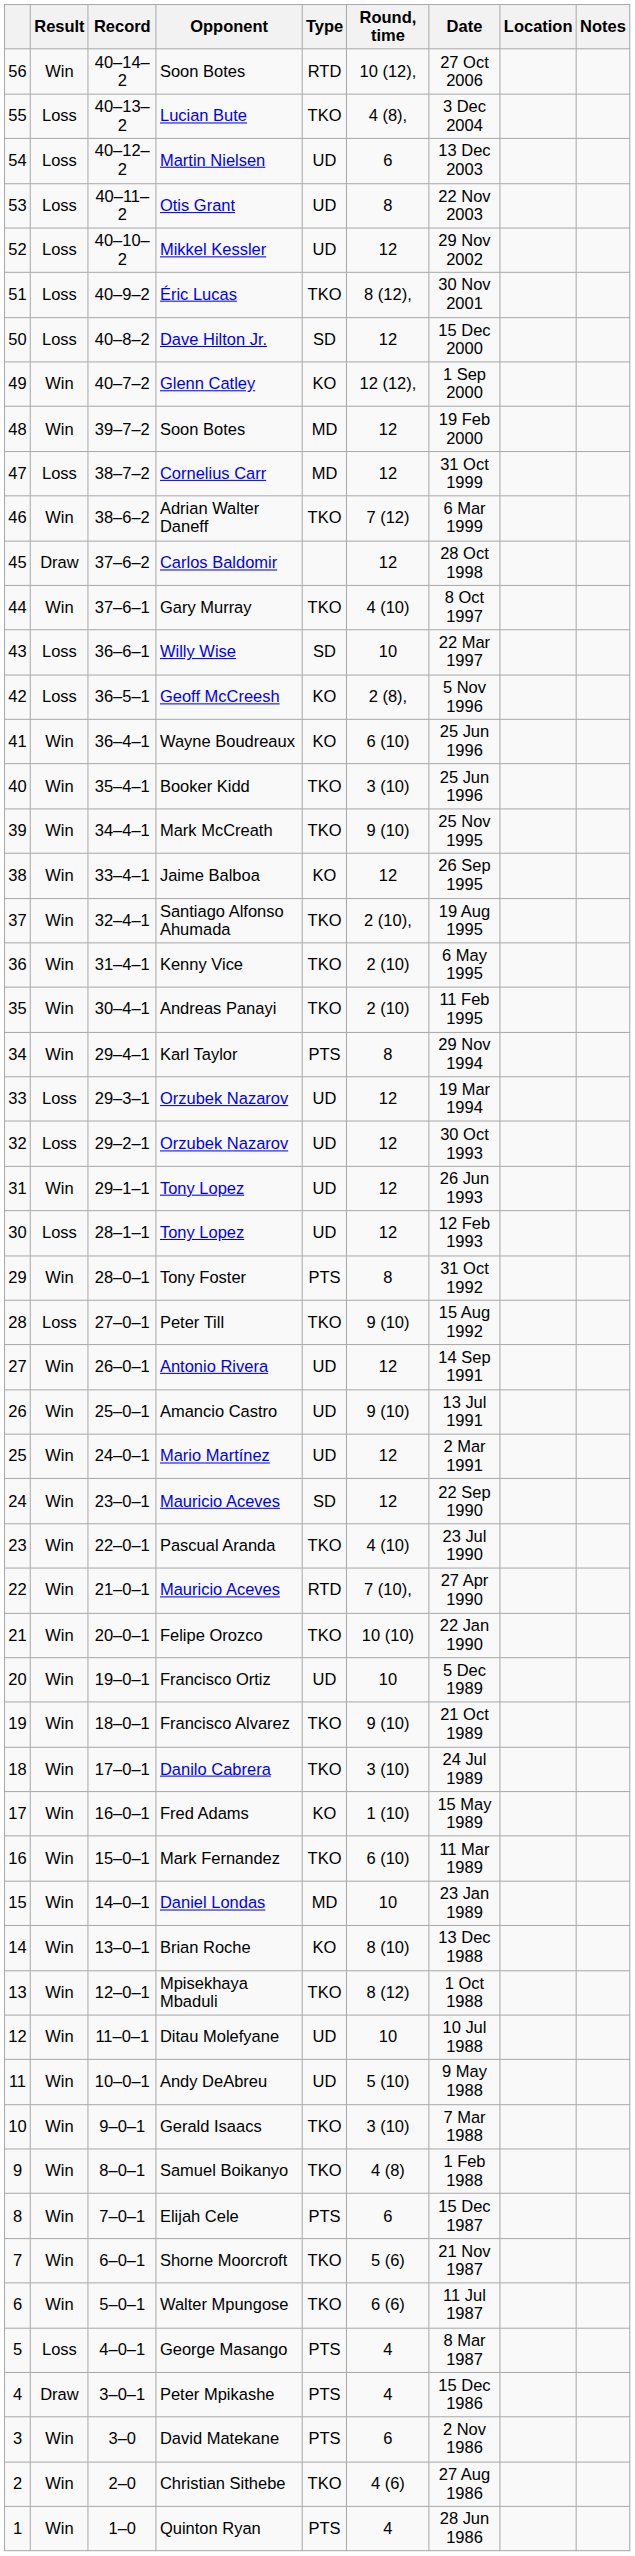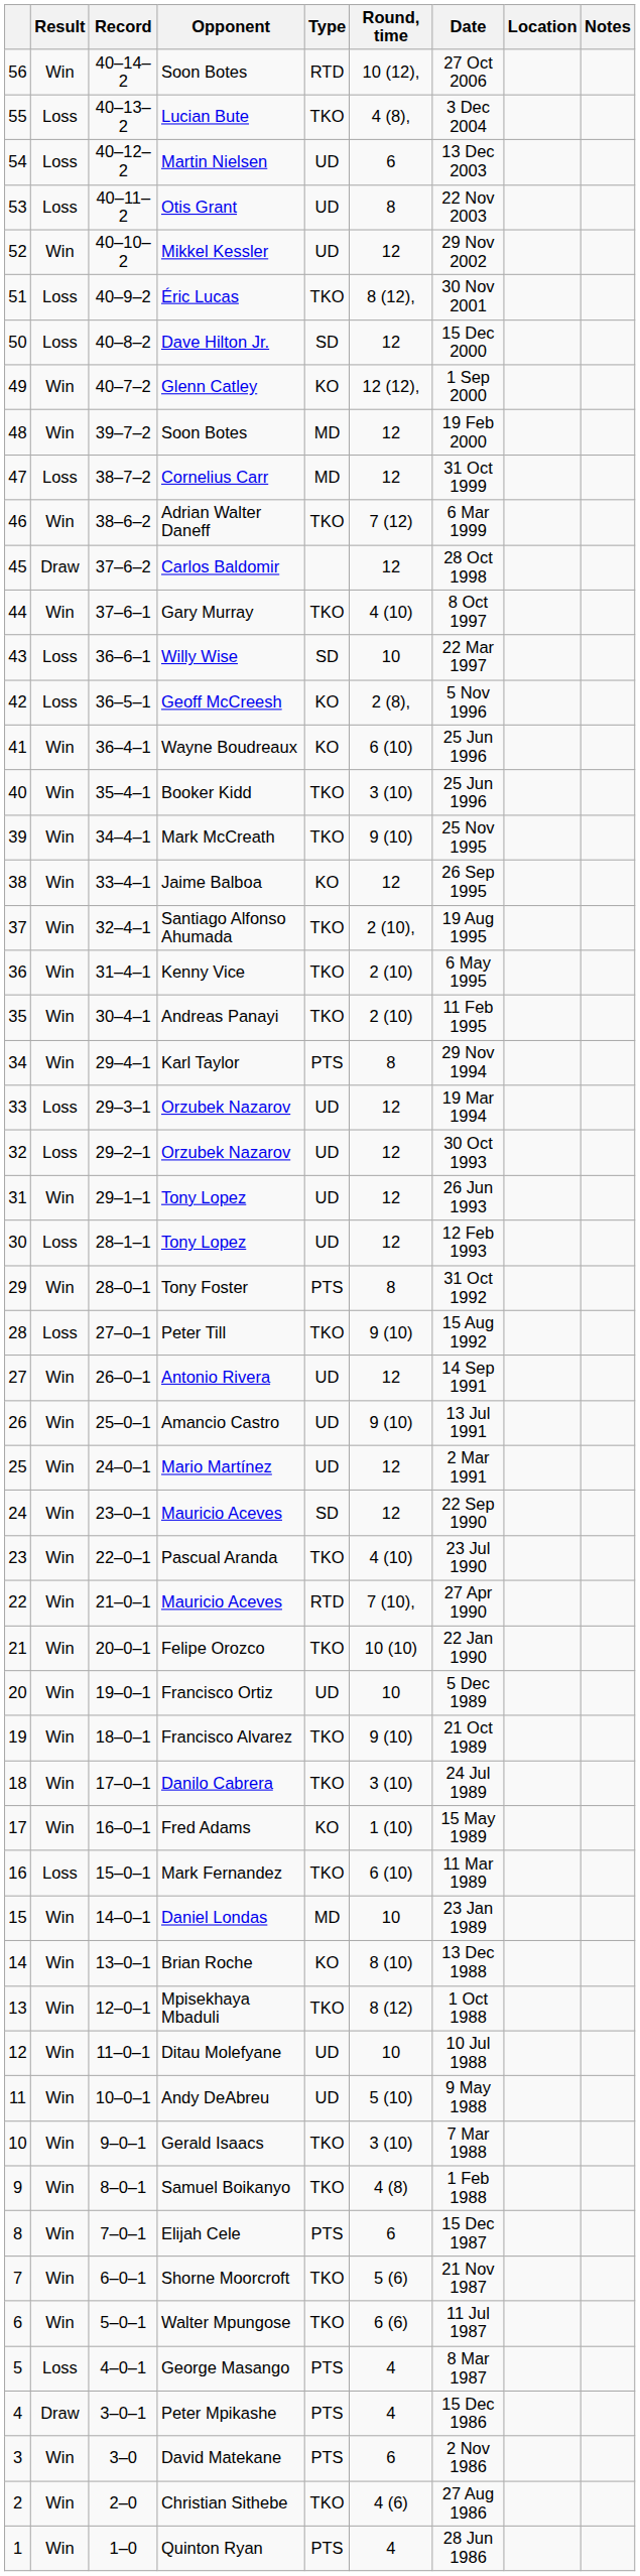 <table class=wikitable style=text-align:center>
 <tr>
 <th></th>
 <th>Result</th>
 <th>Record</th>
 <th>Opponent</th>
 <th>Type</th>
 <th>Round, time</th>
 <th>Date</th>
 <th>Location</th>
 <th>Notes</th>
 </tr>
 <tr>
 <td>56</td>
 <td>Win</td>
 <td>40–14–2</td>
 <td align=left>Soon Botes</td>
 <td>RTD</td>
 <td>10 (12), </td>
 <td>27 Oct 2006</td>
 <td align=left></td>
 <td align=left></td>
 </tr>
 <tr>
 <td>55</td>
 <td>Loss</td>
 <td>40–13–2</td>
 <td align=left><a href='#'>Lucian Bute</a></td>
 <td>TKO</td>
 <td>4 (8), </td>
 <td>3 Dec 2004</td>
 <td align=left></td>
 <td align=left></td>
 </tr>
 <tr>
 <td>54</td>
 <td>Loss</td>
 <td>40–12–2</td>
 <td align=left><a href='#'>Martin Nielsen</a></td>
 <td>UD</td>
 <td>6</td>
 <td>13 Dec 2003</td>
 <td align=left></td>
 <td align=left></td>
 </tr>
 <tr>
 <td>53</td>
 <td>Loss</td>
 <td>40–11–2</td>
 <td align=left><a href='#'>Otis Grant</a></td>
 <td>UD</td>
 <td>8</td>
 <td>22 Nov 2003</td>
 <td align=left></td>
 <td align=left></td>
 </tr>
 <tr>
 <td>52</td>
-<td>Loss</td>
+<td>Win</td>
 <td>40–10–2</td>
 <td align=left><a href='#'>Mikkel Kessler</a></td>
 <td>UD</td>
 <td>12</td>
 <td>29 Nov 2002</td>
 <td align=left></td>
 <td align=left></td>
 </tr>
 <tr>
 <td>51</td>
 <td>Loss</td>
 <td>40–9–2</td>
 <td align=left><a href='#'>Éric Lucas</a></td>
 <td>TKO</td>
 <td>8 (12), </td>
 <td>30 Nov 2001</td>
 <td align=left></td>
 <td align=left></td>
 </tr>
 <tr>
 <td>50</td>
 <td>Loss</td>
 <td>40–8–2</td>
 <td align=left><a href='#'>Dave Hilton Jr.</a></td>
 <td>SD</td>
 <td>12</td>
 <td>15 Dec 2000</td>
 <td align=left></td>
 <td align=left></td>
 </tr>
 <tr>
 <td>49</td>
 <td>Win</td>
 <td>40–7–2</td>
 <td align=left><a href='#'>Glenn Catley</a></td>
 <td>KO</td>
 <td>12 (12), </td>
 <td>1 Sep 2000</td>
 <td align=left></td>
 <td align=left></td>
 </tr>
 <tr>
 <td>48</td>
 <td>Win</td>
 <td>39–7–2</td>
 <td align=left>Soon Botes</td>
 <td>MD</td>
 <td>12</td>
 <td>19 Feb 2000</td>
 <td align=left></td>
 <td align=left></td>
 </tr>
 <tr>
 <td>47</td>
 <td>Loss</td>
 <td>38–7–2</td>
 <td align=left><a href='#'>Cornelius Carr</a></td>
 <td>MD</td>
 <td>12</td>
 <td>31 Oct 1999</td>
 <td align=left></td>
 <td align=left></td>
 </tr>
 <tr>
 <td>46</td>
 <td>Win</td>
 <td>38–6–2</td>
 <td align=left>Adrian Walter Daneff</td>
 <td>TKO</td>
 <td>7 (12)</td>
 <td>6 Mar 1999</td>
 <td align=left></td>
 <td align=left></td>
 </tr>
 <tr>
 <td>45</td>
 <td>Draw</td>
 <td>37–6–2</td>
 <td align=left><a href='#'>Carlos Baldomir</a></td>
 <td></td>
 <td>12</td>
 <td>28 Oct 1998</td>
 <td align=left></td>
 <td align=left></td>
 </tr>
 <tr>
 <td>44</td>
 <td>Win</td>
 <td>37–6–1</td>
 <td align=left>Gary Murray</td>
 <td>TKO</td>
 <td>4 (10)</td>
 <td>8 Oct 1997</td>
 <td align=left></td>
 <td align=left></td>
 </tr>
 <tr>
 <td>43</td>
 <td>Loss</td>
 <td>36–6–1</td>
 <td align=left><a href='#'>Willy Wise</a></td>
 <td>SD</td>
 <td>10</td>
 <td>22 Mar 1997</td>
 <td align=left></td>
 <td align=left></td>
 </tr>
 <tr>
 <td>42</td>
 <td>Loss</td>
 <td>36–5–1</td>
 <td align=left><a href='#'>Geoff McCreesh</a></td>
 <td>KO</td>
 <td>2 (8), </td>
 <td>5 Nov 1996</td>
 <td align=left></td>
 <td align=left></td>
 </tr>
 <tr>
 <td>41</td>
 <td>Win</td>
 <td>36–4–1</td>
 <td align=left>Wayne Boudreaux</td>
 <td>KO</td>
 <td>6 (10)</td>
 <td>25 Jun 1996</td>
 <td align=left></td>
 <td align=left></td>
 </tr>
 <tr>
 <td>40</td>
 <td>Win</td>
 <td>35–4–1</td>
 <td align=left>Booker Kidd</td>
 <td>TKO</td>
 <td>3 (10)</td>
 <td>25 Jun 1996</td>
 <td align=left></td>
 <td align=left></td>
 </tr>
 <tr>
 <td>39</td>
 <td>Win</td>
 <td>34–4–1</td>
 <td align=left>Mark McCreath</td>
 <td>TKO</td>
 <td>9 (10)</td>
 <td>25 Nov 1995</td>
 <td align=left></td>
 <td align=left></td>
 </tr>
 <tr>
 <td>38</td>
 <td>Win</td>
 <td>33–4–1</td>
 <td align=left>Jaime Balboa</td>
 <td>KO</td>
 <td>12</td>
 <td>26 Sep 1995</td>
 <td align=left></td>
 <td align=left></td>
 </tr>
 <tr>
 <td>37</td>
 <td>Win</td>
 <td>32–4–1</td>
 <td align=left>Santiago Alfonso Ahumada</td>
 <td>TKO</td>
 <td>2 (10), </td>
 <td>19 Aug 1995</td>
 <td align=left></td>
 <td align=left></td>
 </tr>
 <tr>
 <td>36</td>
 <td>Win</td>
 <td>31–4–1</td>
 <td align=left>Kenny Vice</td>
 <td>TKO</td>
 <td>2 (10)</td>
 <td>6 May 1995</td>
 <td align=left></td>
 <td align=left></td>
 </tr>
 <tr>
 <td>35</td>
 <td>Win</td>
 <td>30–4–1</td>
 <td align=left>Andreas Panayi</td>
 <td>TKO</td>
 <td>2 (10)</td>
 <td>11 Feb 1995</td>
 <td align=left></td>
 <td align=left></td>
 </tr>
 <tr>
 <td>34</td>
 <td>Win</td>
 <td>29–4–1</td>
 <td align=left>Karl Taylor</td>
 <td>PTS</td>
 <td>8</td>
 <td>29 Nov 1994</td>
 <td align=left></td>
 <td align=left></td>
 </tr>
 <tr>
 <td>33</td>
 <td>Loss</td>
 <td>29–3–1</td>
 <td align=left><a href='#'>Orzubek Nazarov</a></td>
 <td>UD</td>
 <td>12</td>
 <td>19 Mar 1994</td>
 <td align=left></td>
 <td align=left></td>
 </tr>
 <tr>
 <td>32</td>
 <td>Loss</td>
 <td>29–2–1</td>
 <td align=left><a href='#'>Orzubek Nazarov</a></td>
 <td>UD</td>
 <td>12</td>
 <td>30 Oct 1993</td>
 <td align=left></td>
 <td align=left></td>
 </tr>
 <tr>
 <td>31</td>
 <td>Win</td>
 <td>29–1–1</td>
 <td align=left><a href='#'>Tony Lopez</a></td>
 <td>UD</td>
 <td>12</td>
 <td>26 Jun 1993</td>
 <td align=left></td>
 <td align=left></td>
 </tr>
 <tr>
 <td>30</td>
 <td>Loss</td>
 <td>28–1–1</td>
 <td align=left><a href='#'>Tony Lopez</a></td>
 <td>UD</td>
 <td>12</td>
 <td>12 Feb 1993</td>
 <td align=left></td>
 <td align=left></td>
 </tr>
 <tr>
 <td>29</td>
 <td>Win</td>
 <td>28–0–1</td>
 <td align=left>Tony Foster</td>
 <td>PTS</td>
 <td>8</td>
 <td>31 Oct 1992</td>
 <td align=left></td>
 <td align=left></td>
 </tr>
 <tr>
 <td>28</td>
 <td>Loss</td>
 <td>27–0–1</td>
 <td align=left>Peter Till</td>
 <td>TKO</td>
 <td>9 (10)</td>
 <td>15 Aug 1992</td>
 <td align=left></td>
 <td align=left></td>
 </tr>
 <tr>
 <td>27</td>
 <td>Win</td>
 <td>26–0–1</td>
 <td align=left><a href='#'>Antonio Rivera</a></td>
 <td>UD</td>
 <td>12</td>
 <td>14 Sep 1991</td>
 <td align=left></td>
 <td align=left></td>
 </tr>
 <tr>
 <td>26</td>
 <td>Win</td>
 <td>25–0–1</td>
 <td align=left>Amancio Castro</td>
 <td>UD</td>
 <td>9 (10)</td>
 <td>13 Jul 1991</td>
 <td align=left></td>
 <td align=left></td>
 </tr>
 <tr>
 <td>25</td>
 <td>Win</td>
 <td>24–0–1</td>
 <td align=left><a href='#'>Mario Martínez</a></td>
 <td>UD</td>
 <td>12</td>
 <td>2 Mar 1991</td>
 <td align=left></td>
 <td align=left></td>
 </tr>
 <tr>
 <td>24</td>
 <td>Win</td>
 <td>23–0–1</td>
 <td align=left><a href='#'>Mauricio Aceves</a></td>
 <td>SD</td>
 <td>12</td>
 <td>22 Sep 1990</td>
 <td align=left></td>
 <td align=left></td>
 </tr>
 <tr>
 <td>23</td>
 <td>Win</td>
 <td>22–0–1</td>
 <td align=left>Pascual Aranda</td>
 <td>TKO</td>
 <td>4 (10)</td>
 <td>23 Jul 1990</td>
 <td align=left></td>
 <td align=left></td>
 </tr>
 <tr>
 <td>22</td>
 <td>Win</td>
 <td>21–0–1</td>
 <td align=left><a href='#'>Mauricio Aceves</a></td>
 <td>RTD</td>
 <td>7 (10), </td>
 <td>27 Apr 1990</td>
 <td align=left></td>
 <td align=left></td>
 </tr>
 <tr>
 <td>21</td>
 <td>Win</td>
 <td>20–0–1</td>
 <td align=left>Felipe Orozco</td>
 <td>TKO</td>
 <td>10 (10)</td>
 <td>22 Jan 1990</td>
 <td align=left></td>
 <td align=left></td>
 </tr>
 <tr>
 <td>20</td>
 <td>Win</td>
 <td>19–0–1</td>
 <td align=left>Francisco Ortiz</td>
 <td>UD</td>
 <td>10</td>
 <td>5 Dec 1989</td>
 <td align=left></td>
 <td align=left></td>
 </tr>
 <tr>
 <td>19</td>
 <td>Win</td>
 <td>18–0–1</td>
 <td align=left>Francisco Alvarez</td>
 <td>TKO</td>
 <td>9 (10)</td>
 <td>21 Oct 1989</td>
 <td align=left></td>
 <td align=left></td>
 </tr>
 <tr>
 <td>18</td>
 <td>Win</td>
 <td>17–0–1</td>
 <td align=left><a href='#'>Danilo Cabrera</a></td>
 <td>TKO</td>
 <td>3 (10)</td>
 <td>24 Jul 1989</td>
 <td align=left></td>
 <td align=left></td>
 </tr>
 <tr>
 <td>17</td>
 <td>Win</td>
 <td>16–0–1</td>
 <td align=left>Fred Adams</td>
 <td>KO</td>
 <td>1 (10)</td>
 <td>15 May 1989</td>
 <td align=left></td>
 <td align=left></td>
 </tr>
 <tr>
 <td>16</td>
-<td>Win</td>
+<td>Loss</td>
 <td>15–0–1</td>
 <td align=left>Mark Fernandez</td>
 <td>TKO</td>
 <td>6 (10)</td>
 <td>11 Mar 1989</td>
 <td align=left></td>
 <td align=left></td>
 </tr>
 <tr>
 <td>15</td>
 <td>Win</td>
 <td>14–0–1</td>
 <td align=left><a href='#'>Daniel Londas</a></td>
 <td>MD</td>
 <td>10</td>
 <td>23 Jan 1989</td>
 <td align=left></td>
 <td align=left></td>
 </tr>
 <tr>
 <td>14</td>
 <td>Win</td>
 <td>13–0–1</td>
 <td align=left>Brian Roche</td>
 <td>KO</td>
 <td>8 (10)</td>
 <td>13 Dec 1988</td>
 <td align=left></td>
 <td align=left></td>
 </tr>
 <tr>
 <td>13</td>
 <td>Win</td>
 <td>12–0–1</td>
 <td align=left>Mpisekhaya Mbaduli</td>
 <td>TKO</td>
 <td>8 (12)</td>
 <td>1 Oct 1988</td>
 <td align=left></td>
 <td align=left></td>
 </tr>
 <tr>
 <td>12</td>
 <td>Win</td>
 <td>11–0–1</td>
 <td align=left>Ditau Molefyane</td>
 <td>UD</td>
 <td>10</td>
 <td>10 Jul 1988</td>
 <td align=left></td>
 <td align=left></td>
 </tr>
 <tr>
 <td>11</td>
 <td>Win</td>
 <td>10–0–1</td>
 <td align=left>Andy DeAbreu</td>
 <td>UD</td>
 <td>5 (10)</td>
 <td>9 May 1988</td>
 <td align=left></td>
 <td align=left></td>
 </tr>
 <tr>
 <td>10</td>
 <td>Win</td>
 <td>9–0–1</td>
 <td align=left>Gerald Isaacs</td>
 <td>TKO</td>
 <td>3 (10)</td>
 <td>7 Mar 1988</td>
 <td align=left></td>
 <td align=left></td>
 </tr>
 <tr>
 <td>9</td>
 <td>Win</td>
 <td>8–0–1</td>
 <td align=left>Samuel Boikanyo</td>
 <td>TKO</td>
 <td>4 (8)</td>
 <td>1 Feb 1988</td>
 <td align=left></td>
 <td align=left></td>
 </tr>
 <tr>
 <td>8</td>
 <td>Win</td>
 <td>7–0–1</td>
 <td align=left>Elijah Cele</td>
 <td>PTS</td>
 <td>6</td>
 <td>15 Dec 1987</td>
 <td align=left></td>
 <td align=left></td>
 </tr>
 <tr>
 <td>7</td>
 <td>Win</td>
 <td>6–0–1</td>
 <td align=left>Shorne Moorcroft</td>
 <td>TKO</td>
 <td>5 (6)</td>
 <td>21 Nov 1987</td>
 <td align=left></td>
 <td align=left></td>
 </tr>
 <tr>
 <td>6</td>
 <td>Win</td>
 <td>5–0–1</td>
 <td align=left>Walter Mpungose</td>
 <td>TKO</td>
 <td>6 (6)</td>
 <td>11 Jul 1987</td>
 <td align=left></td>
 <td align=left></td>
 </tr>
 <tr>
 <td>5</td>
 <td>Loss</td>
 <td>4–0–1</td>
 <td align=left>George Masango</td>
 <td>PTS</td>
 <td>4</td>
 <td>8 Mar 1987</td>
 <td align=left></td>
 <td align=left></td>
 </tr>
 <tr>
 <td>4</td>
 <td>Draw</td>
 <td>3–0–1</td>
 <td align=left>Peter Mpikashe</td>
 <td>PTS</td>
 <td>4</td>
 <td>15 Dec 1986</td>
 <td align=left></td>
 <td align=left></td>
 </tr>
 <tr>
 <td>3</td>
 <td>Win</td>
 <td>3–0</td>
 <td align=left>David Matekane</td>
 <td>PTS</td>
 <td>6</td>
 <td>2 Nov 1986</td>
 <td align=left></td>
 <td align=left></td>
 </tr>
 <tr>
 <td>2</td>
 <td>Win</td>
 <td>2–0</td>
 <td align=left>Christian Sithebe</td>
 <td>TKO</td>
 <td>4 (6)</td>
 <td>27 Aug 1986</td>
 <td align=left></td>
 <td align=left></td>
 </tr>
 <tr>
 <td>1</td>
 <td>Win</td>
 <td>1–0</td>
 <td align=left>Quinton Ryan</td>
 <td>PTS</td>
 <td>4</td>
 <td>28 Jun 1986</td>
 <td align=left></td>
 <td align=left></td>
 </tr>
 </table>
